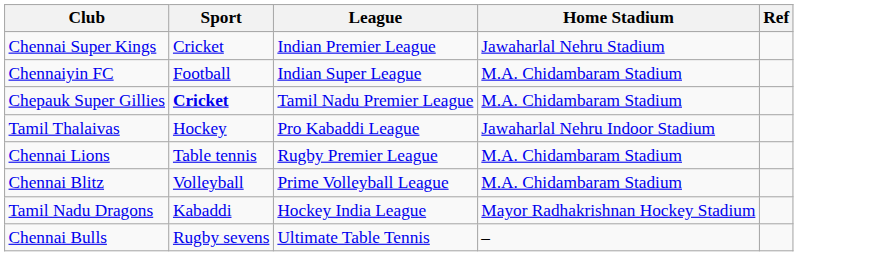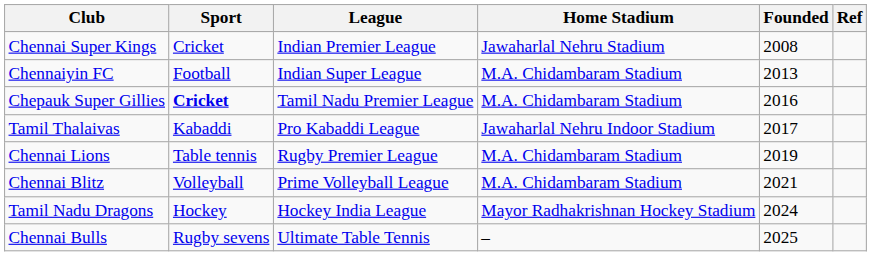 <table class="wikitable">
 <tr>
 <th>Club</th>
 <th>Sport</th>
 <th>League</th>
 <th>Home Stadium</th>
+<th>Founded</th>
 <th>Ref</th>
 </tr>
 <tr>
 <td><a href='#'>Chennai Super Kings</a></td>
 <td><a href='#'>Cricket</a></td>
 <td><a href='#'>Indian Premier League</a></td>
 <td><a href='#'>Jawaharlal Nehru Stadium</a></td>
+<td>2008</td>
 <td></td>
 </tr>
 <tr>
 <td><a href='#'>Chennaiyin FC</a></td>
 <td><a href='#'>Football</a></td>
 <td><a href='#'>Indian Super League</a></td>
 <td><a href='#'>M.A. Chidambaram Stadium</a></td>
+<td>2013</td>
 <td></td>
 </tr>
 <tr>
 <td><a href='#'>Chepauk Super Gillies</a></td>
 <td><strong><a href='#'>Cricket</a></strong></td>
 <td><a href='#'>Tamil Nadu Premier League</a></td>
 <td><a href='#'>M.A. Chidambaram Stadium</a></td>
+<td>2016</td>
 <td></td>
 </tr>
 <tr>
 <td><a href='#'>Tamil Thalaivas</a></td>
-<td><a href='#'>Hockey</a></td>
+<td><a href='#'>Kabaddi</a></td>
 <td><a href='#'>Pro Kabaddi League</a></td>
 <td><a href='#'>Jawaharlal Nehru Indoor Stadium</a></td>
+<td>2017</td>
 <td></td>
 </tr>
 <tr>
 <td><a href='#'>Chennai Lions</a></td>
 <td><a href='#'>Table tennis</a></td>
 <td><a href='#'>Rugby Premier League</a></td>
 <td><a href='#'>M.A. Chidambaram Stadium</a></td>
+<td>2019</td>
 <td></td>
 </tr>
 <tr>
 <td><a href='#'>Chennai Blitz</a></td>
 <td><a href='#'>Volleyball</a></td>
 <td><a href='#'>Prime Volleyball League</a></td>
 <td><a href='#'>M.A. Chidambaram Stadium</a></td>
+<td>2021</td>
 <td></td>
 </tr>
 <tr>
 <td><a href='#'>Tamil Nadu Dragons</a></td>
-<td><a href='#'>Kabaddi</a></td>
+<td><a href='#'>Hockey</a></td>
 <td><a href='#'>Hockey India League</a></td>
 <td><a href='#'>Mayor Radhakrishnan Hockey Stadium</a></td>
+<td>2024</td>
 <td></td>
 </tr>
 <tr>
 <td><a href='#'>Chennai Bulls</a></td>
 <td><a href='#'>Rugby sevens</a></td>
 <td><a href='#'>Ultimate Table Tennis</a></td>
 <td>–</td>
+<td>2025</td>
 <td></td>
 </tr>
 </table>
